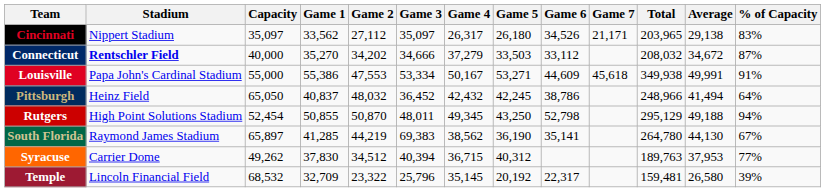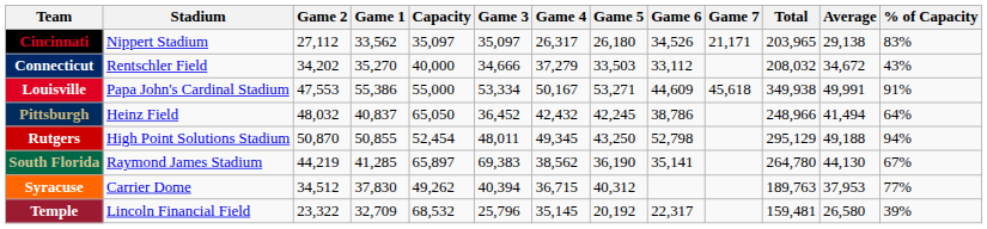 <table class="wikitable sortable">
 <tr>
 <th>Team</th>
 <th>Stadium</th>
+<th>Game 2</th>
+<th>Game 1</th>
 <th>Capacity</th>
-<th>Game 1</th>
-<th>Game 2</th>
 <th>Game 3</th>
 <th>Game 4</th>
 <th>Game 5</th>
 <th>Game 6</th>
 <th>Game 7</th>
 <th>Total</th>
 <th>Average</th>
 <th>% of Capacity</th>
 </tr>
 <tr>
 <th style="background:#000000; color:#e00122;">Cincinnati</th>
 <td><a href='#'>Nippert Stadium</a></td>
+<td>27,112</td>
+<td>33,562</td>
 <td>35,097</td>
-<td>33,562</td>
-<td>27,112</td>
 <td>35,097</td>
 <td>26,317</td>
 <td>26,180</td>
 <td>34,526</td>
 <td>21,171</td>
 <td>203,965</td>
 <td>29,138</td>
 <td>83%</td>
 </tr>
 <tr>
 <th style="background:#002868; color:#FFFFFF;">Connecticut</th>
-<td><strong><a href='#'>Rentschler Field</a></strong></td>
+<td><a href='#'>Rentschler Field</a></td>
+<td>34,202</td>
+<td>35,270</td>
 <td>40,000</td>
-<td>35,270</td>
-<td>34,202</td>
 <td>34,666</td>
 <td>37,279</td>
 <td>33,503</td>
 <td>33,112</td>
 <td align=center></td>
 <td>208,032</td>
 <td>34,672</td>
-<td>87%</td>
+<td>43%</td>
 </tr>
 <tr>
 <th style="background:#e00122; color:#FFFFFF;">Louisville</th>
 <td><a href='#'>Papa John's Cardinal Stadium</a></td>
+<td>47,553</td>
+<td>55,386</td>
 <td>55,000</td>
-<td>55,386</td>
-<td>47,553</td>
 <td>53,334</td>
 <td>50,167</td>
 <td>53,271</td>
 <td>44,609</td>
 <td>45,618</td>
 <td>349,938</td>
 <td>49,991</td>
 <td>91%</td>
 </tr>
 <tr>
 <th style="background:#002b5e; color:#cdb87c;">Pittsburgh</th>
 <td><a href='#'>Heinz Field</a></td>
+<td>48,032</td>
+<td>40,837</td>
 <td>65,050</td>
-<td>40,837</td>
-<td>48,032</td>
 <td>36,452</td>
 <td>42,432</td>
 <td>42,245</td>
 <td>38,786</td>
 <td align=center></td>
 <td>248,966</td>
 <td>41,494</td>
 <td>64%</td>
 </tr>
 <tr>
 <th style="background:#CC0000; color:#FFFFFF;">Rutgers</th>
 <td><a href='#'>High Point Solutions Stadium</a></td>
+<td>50,870</td>
+<td>50,855</td>
 <td>52,454</td>
-<td>50,855</td>
-<td>50,870</td>
 <td>48,011</td>
 <td>49,345</td>
 <td>43,250</td>
 <td>52,798</td>
 <td align=center></td>
 <td>295,129</td>
 <td>49,188</td>
 <td>94%</td>
 </tr>
 <tr>
 <th style="background:#006747; color:#CFC493;">South Florida</th>
 <td><a href='#'>Raymond James Stadium</a></td>
+<td>44,219</td>
+<td>41,285</td>
 <td>65,897</td>
-<td>41,285</td>
-<td>44,219</td>
 <td>69,383</td>
 <td>38,562</td>
 <td>36,190</td>
 <td>35,141</td>
 <td align=center></td>
 <td>264,780</td>
 <td>44,130</td>
 <td>67%</td>
 </tr>
 <tr>
 <th style="background:#FF6600; color:#FFFFFF;">Syracuse</th>
 <td><a href='#'>Carrier Dome</a></td>
+<td>34,512</td>
+<td>37,830</td>
 <td>49,262</td>
-<td>37,830</td>
-<td>34,512</td>
 <td>40,394</td>
 <td>36,715</td>
 <td>40,312</td>
 <td align=center></td>
 <td align=center></td>
 <td>189,763</td>
 <td>37,953</td>
 <td>77%</td>
 </tr>
 <tr>
 <th style="background:#9D1A33; color:#FFFFFF;">Temple</th>
 <td><a href='#'>Lincoln Financial Field</a></td>
+<td>23,322</td>
+<td>32,709</td>
 <td>68,532</td>
-<td>32,709</td>
-<td>23,322</td>
 <td>25,796</td>
 <td>35,145</td>
 <td>20,192</td>
 <td>22,317</td>
 <td align=center></td>
 <td>159,481</td>
 <td>26,580</td>
 <td>39%</td>
 </tr>
 </table>
